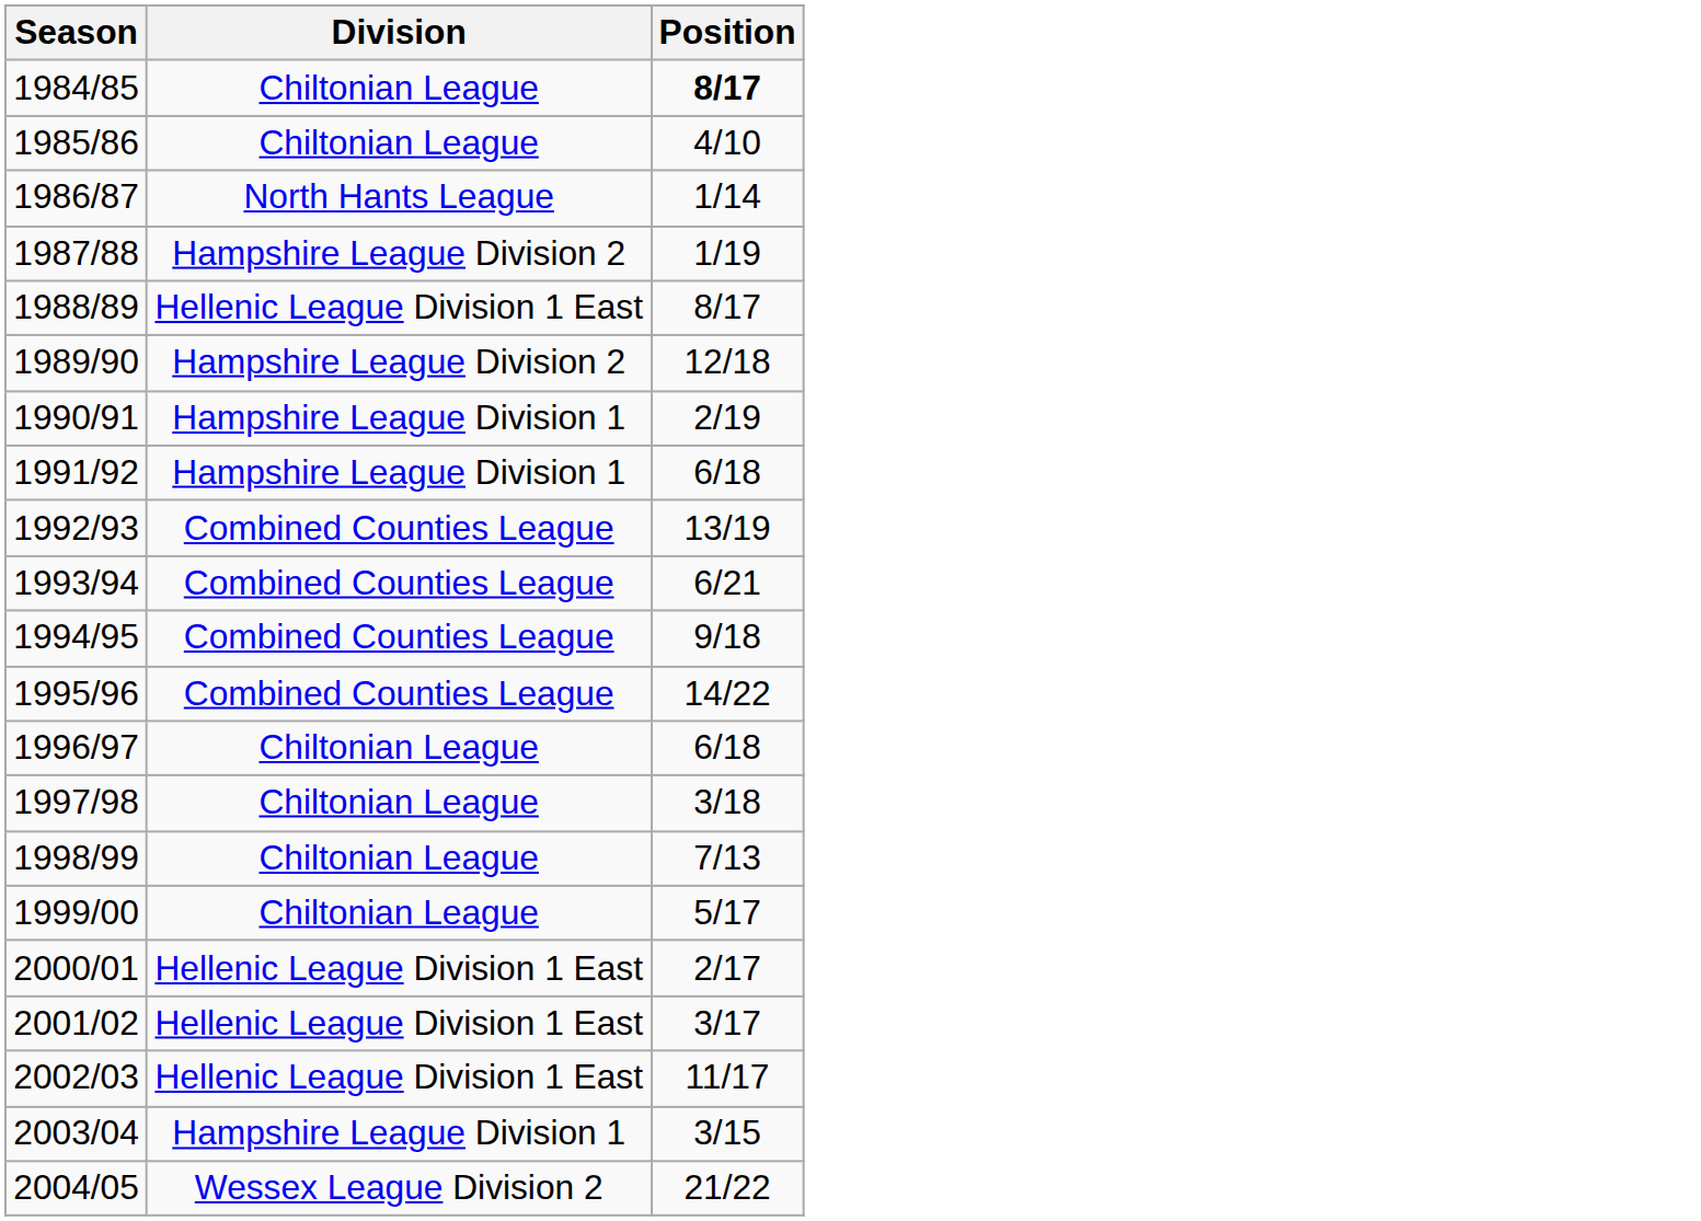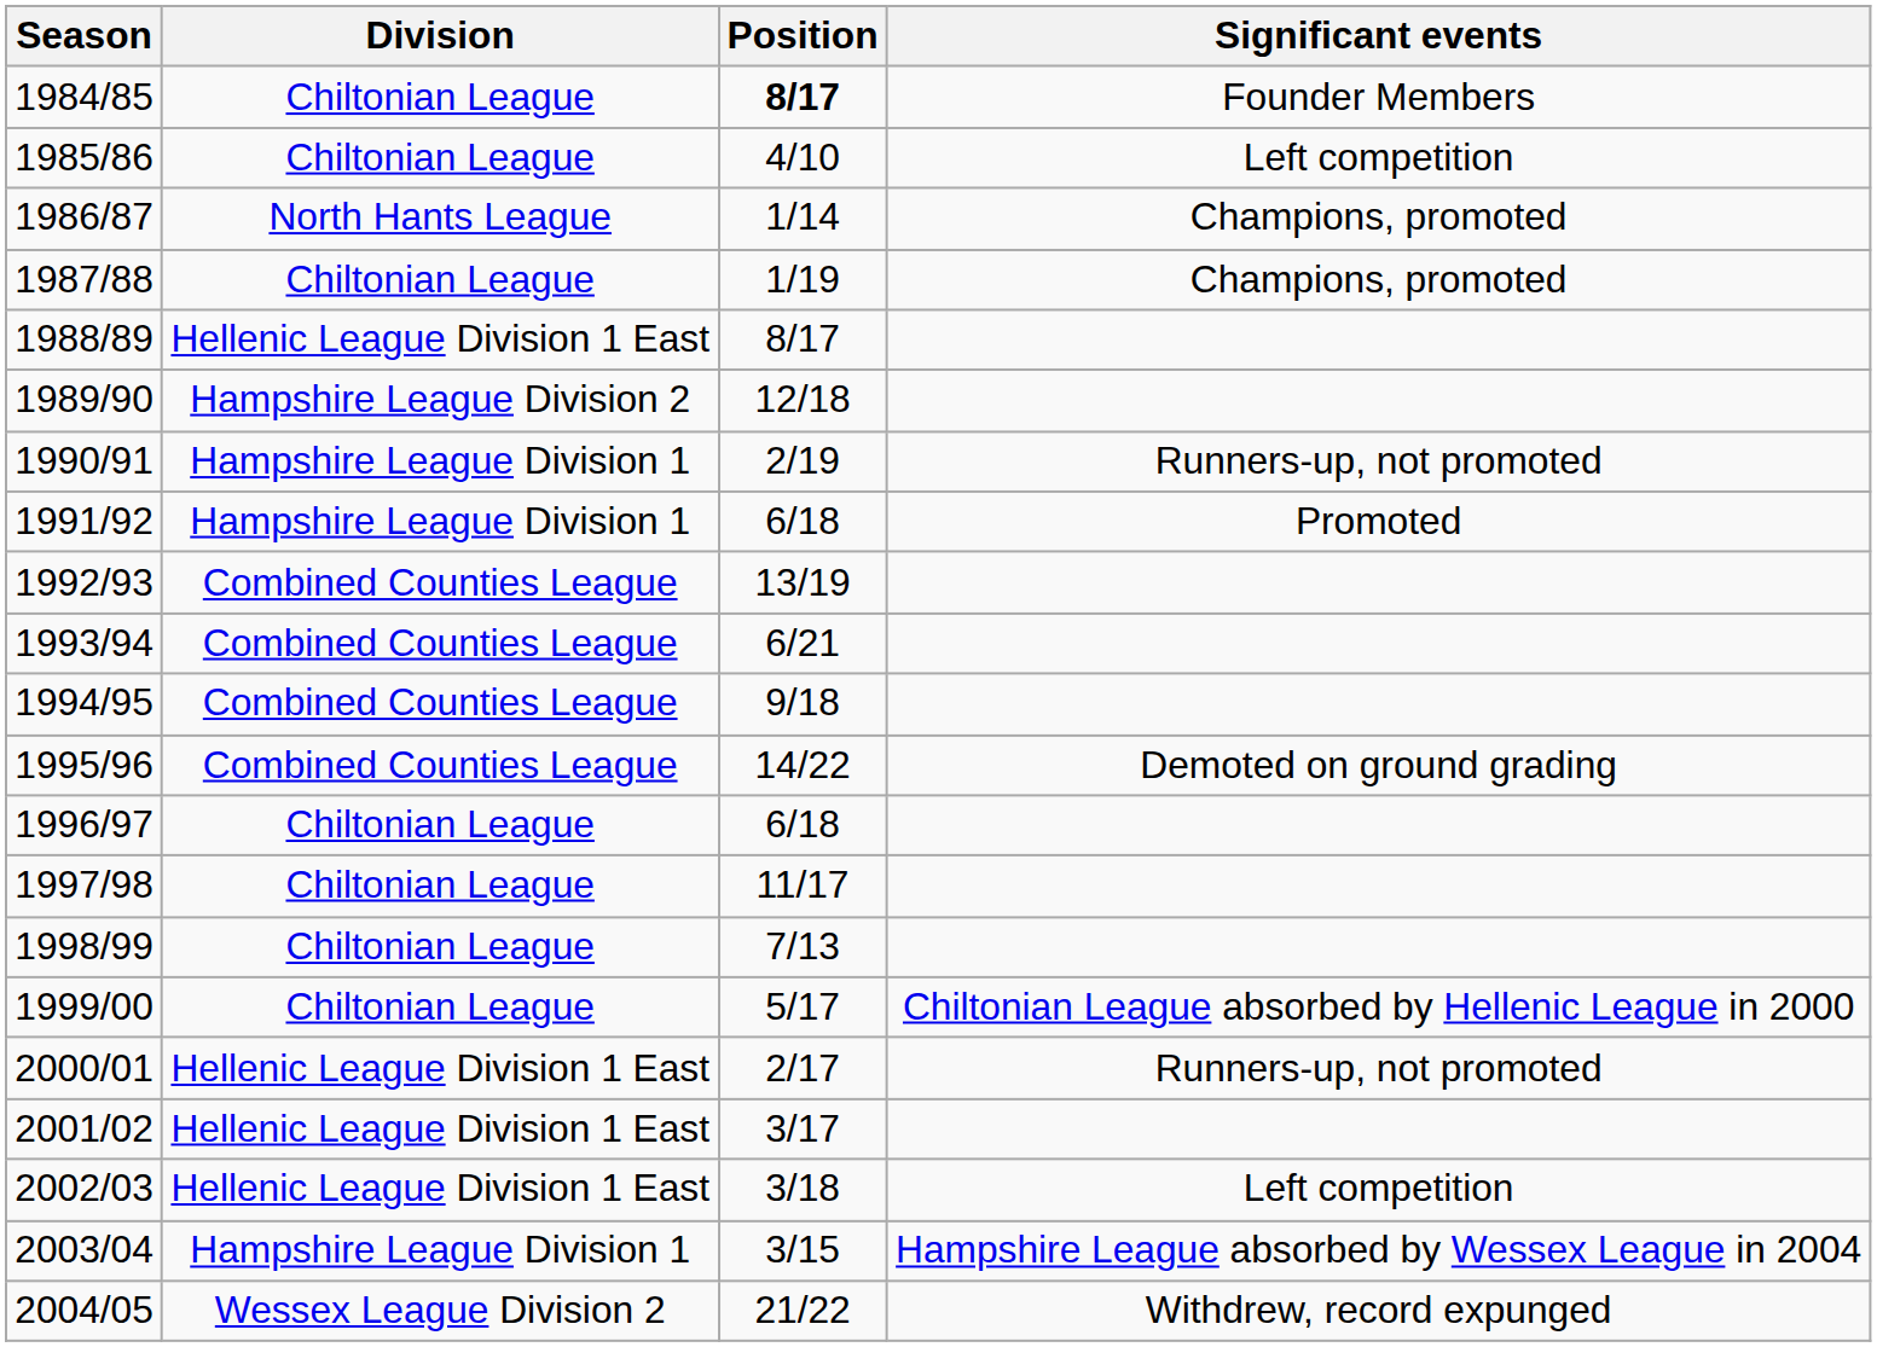 <table class="wikitable collapsible collapsed" style=text-align:center>
 <tr>
 <th>Season</th>
 <th>Division</th>
 <th>Position</th>
+<th>Significant events</th>
 </tr>
 <tr>
 <td>1984/85</td>
 <td><a href='#'>Chiltonian League</a></td>
 <td><strong>8/17</strong></td>
+<td>Founder Members</td>
 </tr>
 <tr>
 <td>1985/86</td>
 <td><a href='#'>Chiltonian League</a></td>
 <td>4/10</td>
+<td>Left competition</td>
 </tr>
 <tr>
 <td>1986/87</td>
 <td><a href='#'>North Hants League</a></td>
 <td>1/14</td>
+<td>Champions, promoted</td>
 </tr>
 <tr>
 <td>1987/88</td>
-<td><a href='#'>Hampshire League</a> Division 2</td>
+<td><a href='#'>Chiltonian League</a></td>
 <td>1/19</td>
+<td>Champions, promoted</td>
 </tr>
 <tr>
 <td>1988/89</td>
 <td><a href='#'>Hellenic League</a> Division 1 East</td>
 <td>8/17</td>
+<td></td>
 </tr>
 <tr>
 <td>1989/90</td>
 <td><a href='#'>Hampshire League</a> Division 2</td>
 <td>12/18</td>
+<td></td>
 </tr>
 <tr>
 <td>1990/91</td>
 <td><a href='#'>Hampshire League</a> Division 1</td>
 <td>2/19</td>
+<td>Runners-up, not promoted</td>
 </tr>
 <tr>
 <td>1991/92</td>
 <td><a href='#'>Hampshire League</a> Division 1</td>
 <td>6/18</td>
+<td>Promoted</td>
 </tr>
 <tr>
 <td>1992/93</td>
 <td><a href='#'>Combined Counties League</a></td>
 <td>13/19</td>
+<td></td>
 </tr>
 <tr>
 <td>1993/94</td>
 <td><a href='#'>Combined Counties League</a></td>
 <td>6/21</td>
+<td></td>
 </tr>
 <tr>
 <td>1994/95</td>
 <td><a href='#'>Combined Counties League</a></td>
 <td>9/18</td>
+<td></td>
 </tr>
 <tr>
 <td>1995/96</td>
 <td><a href='#'>Combined Counties League</a></td>
 <td>14/22</td>
+<td>Demoted on ground grading</td>
 </tr>
 <tr>
 <td>1996/97</td>
 <td><a href='#'>Chiltonian League</a></td>
 <td>6/18</td>
+<td></td>
 </tr>
 <tr>
 <td>1997/98</td>
 <td><a href='#'>Chiltonian League</a></td>
-<td>3/18</td>
+<td>11/17</td>
+<td></td>
 </tr>
 <tr>
 <td>1998/99</td>
 <td><a href='#'>Chiltonian League</a></td>
 <td>7/13</td>
+<td></td>
 </tr>
 <tr>
 <td>1999/00</td>
 <td><a href='#'>Chiltonian League</a></td>
 <td>5/17</td>
+<td><a href='#'>Chiltonian League</a> absorbed by <a href='#'>Hellenic League</a> in 2000</td>
 </tr>
 <tr>
 <td>2000/01</td>
 <td><a href='#'>Hellenic League</a> Division 1 East</td>
 <td>2/17</td>
+<td>Runners-up, not promoted</td>
 </tr>
 <tr>
 <td>2001/02</td>
 <td><a href='#'>Hellenic League</a> Division 1 East</td>
 <td>3/17</td>
+<td></td>
 </tr>
 <tr>
 <td>2002/03</td>
 <td><a href='#'>Hellenic League</a> Division 1 East</td>
-<td>11/17</td>
+<td>3/18</td>
+<td>Left competition</td>
 </tr>
 <tr>
 <td>2003/04</td>
 <td><a href='#'>Hampshire League</a> Division 1</td>
 <td>3/15</td>
+<td><a href='#'>Hampshire League</a> absorbed by <a href='#'>Wessex League</a> in 2004</td>
 </tr>
 <tr>
 <td>2004/05</td>
 <td><a href='#'>Wessex League</a> Division 2</td>
 <td>21/22</td>
+<td>Withdrew, record expunged</td>
 </tr>
 </table>
